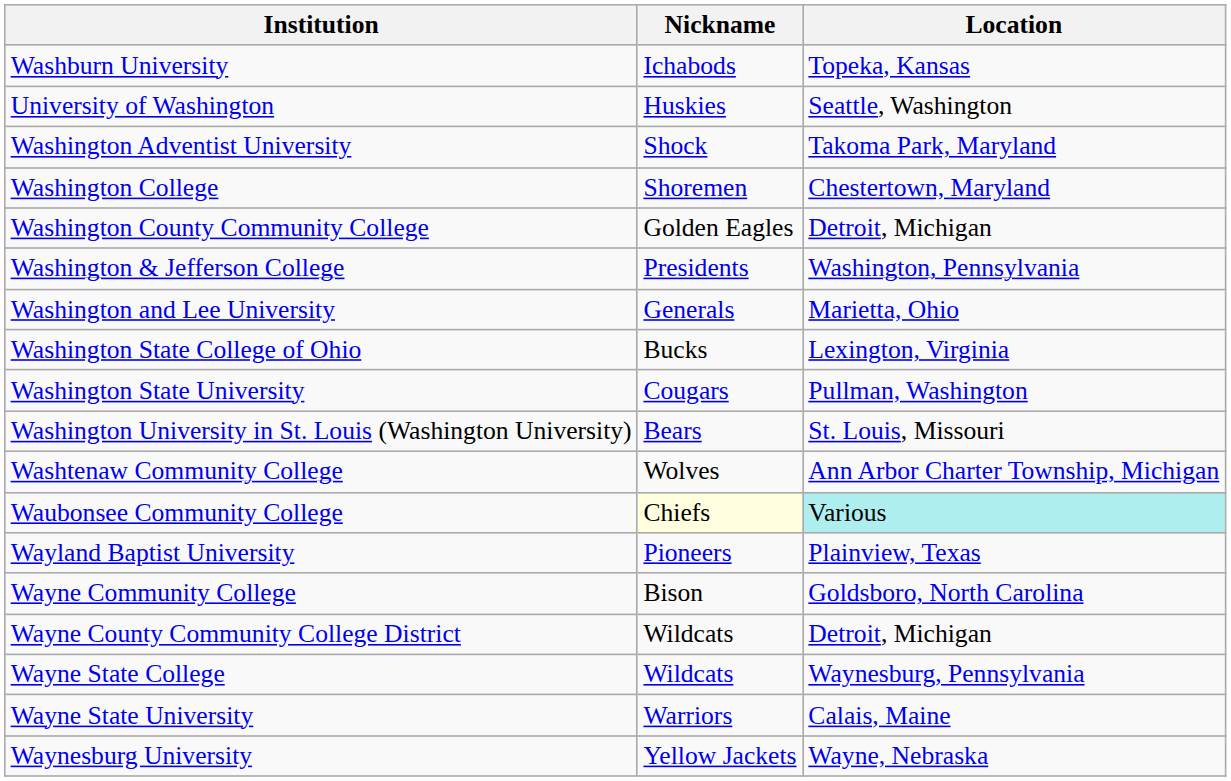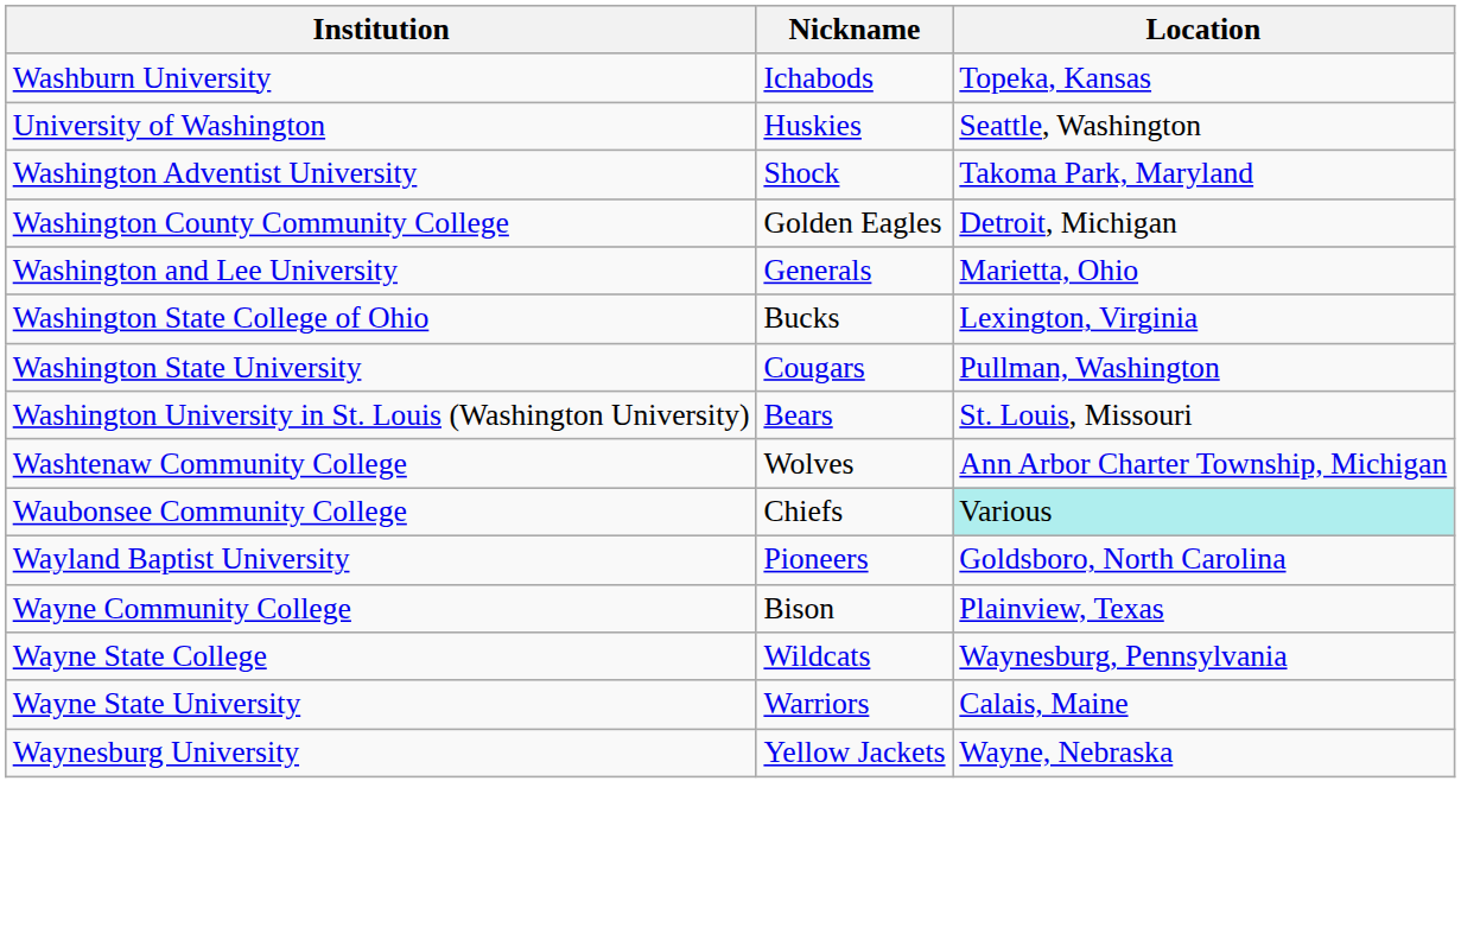 <table class="wikitable">
 <tr>
 <th>Institution</th>
 <th>Nickname</th>
 <th>Location</th>
 </tr>
 <tr>
 <td><a href='#'>Washburn University</a></td>
 <td><a href='#'>Ichabods</a></td>
 <td><a href='#'>Topeka, Kansas</a></td>
 </tr>
 <tr>
 <td><a href='#'>University of Washington</a></td>
 <td><a href='#'>Huskies</a></td>
 <td><a href='#'>Seattle</a>, Washington</td>
 </tr>
 <tr>
 <td><a href='#'>Washington Adventist University</a></td>
 <td><a href='#'>Shock</a></td>
 <td><a href='#'>Takoma Park, Maryland</a></td>
 </tr>
 <tr>
-<td><a href='#'>Washington College</a></td>
-<td><a href='#'>Shoremen</a></td>
-<td><a href='#'>Chestertown, Maryland</a></td>
-</tr>
-<tr>
 <td><a href='#'>Washington County Community College</a></td>
 <td>Golden Eagles</td>
 <td><a href='#'>Detroit</a>, Michigan</td>
-</tr>
-<tr>
-<td><a href='#'>Washington & Jefferson College</a></td>
-<td><a href='#'>Presidents</a></td>
-<td><a href='#'>Washington, Pennsylvania</a></td>
 </tr>
 <tr>
 <td><a href='#'>Washington and Lee University</a></td>
 <td><a href='#'>Generals</a></td>
 <td><a href='#'>Marietta, Ohio</a></td>
 </tr>
 <tr>
 <td><a href='#'>Washington State College of Ohio</a></td>
 <td>Bucks</td>
 <td><a href='#'>Lexington, Virginia</a></td>
 </tr>
 <tr>
 <td><a href='#'>Washington State University</a></td>
 <td><a href='#'>Cougars</a></td>
 <td><a href='#'>Pullman, Washington</a></td>
 </tr>
 <tr>
 <td><a href='#'>Washington University in St. Louis</a> (Washington University)</td>
 <td><a href='#'>Bears</a></td>
 <td><a href='#'>St. Louis</a>, Missouri</td>
 </tr>
 <tr>
 <td><a href='#'>Washtenaw Community College</a></td>
 <td>Wolves</td>
 <td><a href='#'>Ann Arbor Charter Township, Michigan</a></td>
 </tr>
 <tr>
 <td><a href='#'>Waubonsee Community College</a></td>
-<td style="background: lightyellow;">Chiefs</td>
+<td>Chiefs</td>
 <td style="background: paleturquoise;">Various</td>
 </tr>
 <tr>
 <td><a href='#'>Wayland Baptist University</a></td>
 <td><a href='#'>Pioneers</a></td>
-<td><a href='#'>Plainview, Texas</a></td>
+<td><a href='#'>Goldsboro, North Carolina</a></td>
 </tr>
 <tr>
 <td><a href='#'>Wayne Community College</a></td>
 <td>Bison</td>
-<td><a href='#'>Goldsboro, North Carolina</a></td>
-</tr>
-<tr>
-<td><a href='#'>Wayne County Community College District</a></td>
-<td>Wildcats</td>
-<td><a href='#'>Detroit</a>, Michigan</td>
+<td><a href='#'>Plainview, Texas</a></td>
 </tr>
 <tr>
 <td><a href='#'>Wayne State College</a></td>
 <td><a href='#'>Wildcats</a></td>
 <td><a href='#'>Waynesburg, Pennsylvania</a></td>
 </tr>
 <tr>
 <td><a href='#'>Wayne State University</a></td>
 <td><a href='#'>Warriors</a></td>
 <td><a href='#'>Calais, Maine</a></td>
 </tr>
 <tr>
 <td><a href='#'>Waynesburg University</a></td>
 <td><a href='#'>Yellow Jackets</a></td>
 <td><a href='#'>Wayne, Nebraska</a></td>
 </tr>
 </table>
